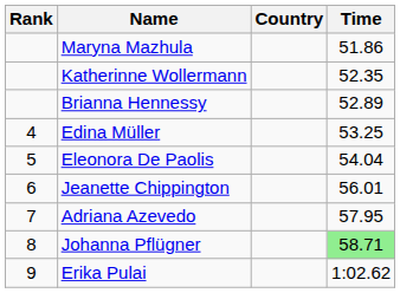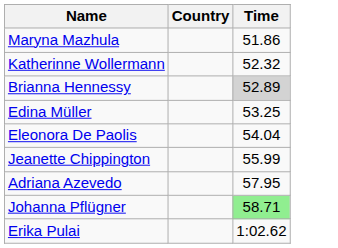 <table class="wikitable" style="text-align:center">
 <tr>
-<th>Rank</th>
 <th>Name</th>
 <th>Country</th>
 <th>Time</th>
 </tr>
 <tr>
-<td></td>
 <td align="left"><a href='#'>Maryna Mazhula</a></td>
 <td align="left"></td>
 <td>51.86</td>
 </tr>
 <tr>
-<td></td>
 <td align="left"><a href='#'>Katherinne Wollermann</a></td>
 <td align="left"></td>
-<td>52.35</td>
+<td>52.32</td>
 </tr>
 <tr>
-<td></td>
 <td align="left"><a href='#'>Brianna Hennessy</a></td>
 <td align="left"></td>
-<td>52.89</td>
+<td style="background: lightgrey;">52.89</td>
 </tr>
 <tr>
-<td>4</td>
 <td align="left"><a href='#'>Edina Müller</a></td>
 <td align="left"></td>
 <td>53.25</td>
 </tr>
 <tr>
-<td>5</td>
 <td align="left"><a href='#'>Eleonora De Paolis</a></td>
 <td align="left"></td>
 <td>54.04</td>
 </tr>
 <tr>
-<td>6</td>
 <td align="left"><a href='#'>Jeanette Chippington</a></td>
 <td align="left"></td>
-<td>56.01</td>
+<td>55.99</td>
 </tr>
 <tr>
-<td>7</td>
 <td align="left"><a href='#'>Adriana Azevedo</a></td>
 <td align="left"></td>
 <td>57.95</td>
 </tr>
 <tr>
-<td>8</td>
 <td align="left"><a href='#'>Johanna Pflügner</a></td>
 <td align="left"></td>
 <td style="background: lightgreen;">58.71</td>
 </tr>
 <tr>
-<td>9</td>
 <td align="left"><a href='#'>Erika Pulai</a></td>
 <td align="left"></td>
 <td>1:02.62</td>
 </tr>
 </table>
